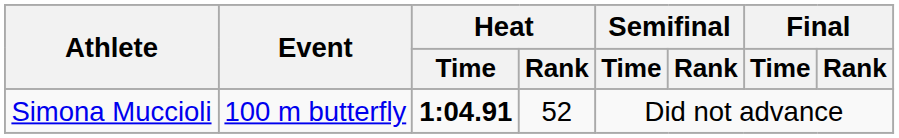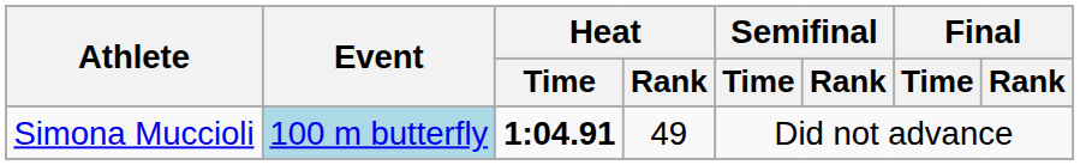 <table class=wikitable style="font-size:90%">
 <tr>
 <th rowspan="2">Athlete</th>
 <th rowspan="2">Event</th>
 <th colspan="2">Heat</th>
 <th colspan="2">Semifinal</th>
 <th colspan="2">Final</th>
 </tr>
 <tr style="font-size:95%">
 <th>Time</th>
 <th>Rank</th>
 <th>Time</th>
 <th>Rank</th>
 <th>Time</th>
 <th>Rank</th>
 </tr>
 <tr align=center>
 <td align=left><a href='#'>Simona Muccioli</a></td>
-<td align=left><a href='#'>100 m butterfly</a></td>
+<td align=left style="background: lightblue;"><a href='#'>100 m butterfly</a></td>
 <td><strong>1:04.91</strong></td>
-<td>52</td>
+<td>49</td>
 <td colspan=4>Did not advance</td>
 </tr>
 </table>
